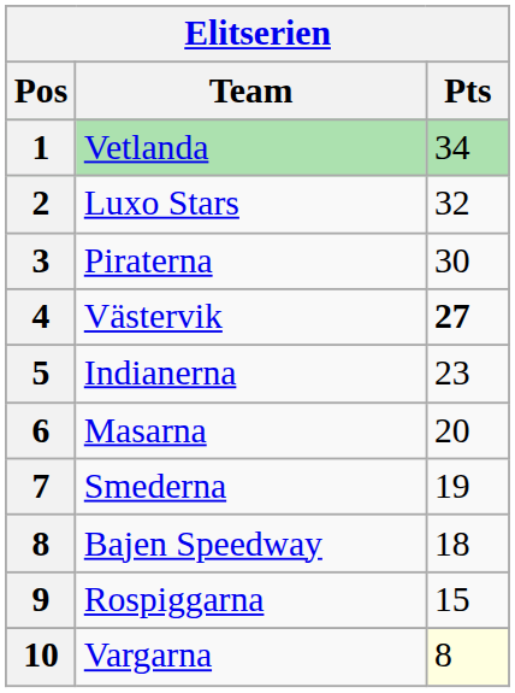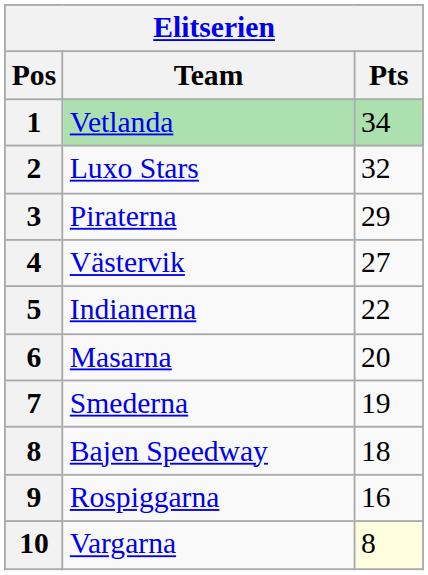 <table class="wikitable">
 <tr>
 <th colspan="3"><a href='#'>Elitserien</a></th>
 </tr>
 <tr>
 <th width=20>Pos</th>
 <th width=150>Team</th>
 <th width=30>Pts</th>
 </tr>
 <tr style="background:#ACE1AF;">
 <th>1</th>
 <td><a href='#'>Vetlanda</a></td>
 <td>34</td>
 </tr>
 <tr>
 <th>2</th>
 <td><a href='#'>Luxo Stars</a></td>
 <td>32</td>
 </tr>
 <tr>
 <th>3</th>
 <td><a href='#'>Piraterna</a></td>
-<td>30</td>
+<td>29</td>
 </tr>
 <tr>
 <th>4</th>
 <td><a href='#'>Västervik</a></td>
-<td><strong>27</strong></td>
+<td>27</td>
 </tr>
 <tr>
 <th>5</th>
 <td><a href='#'>Indianerna</a></td>
-<td>23</td>
+<td>22</td>
 </tr>
 <tr>
 <th>6</th>
 <td><a href='#'>Masarna</a></td>
 <td>20</td>
 </tr>
 <tr>
 <th>7</th>
 <td><a href='#'>Smederna</a></td>
 <td>19</td>
 </tr>
 <tr>
 <th>8</th>
 <td><a href='#'>Bajen Speedway</a></td>
 <td>18</td>
 </tr>
 <tr>
 <th>9</th>
 <td><a href='#'>Rospiggarna</a></td>
-<td>15</td>
+<td>16</td>
 </tr>
 <tr>
 <th>10</th>
 <td><a href='#'>Vargarna</a></td>
 <td style="background: lightyellow;">8</td>
 </tr>
 </table>
